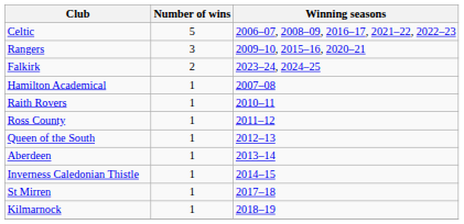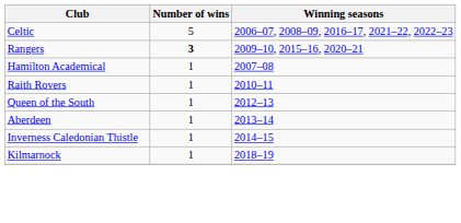 <table class="wikitable">
 <tr>
 <th width=200>Club</th>
 <th>Number of wins</th>
 <th>Winning seasons</th>
 </tr>
 <tr>
 <td><a href='#'>Celtic</a></td>
 <td align=center>5</td>
 <td><a href='#'>2006–07</a>, <a href='#'>2008–09</a>, <a href='#'>2016–17</a>, <a href='#'>2021–22</a>, <a href='#'>2022–23</a></td>
 </tr>
 <tr>
 <td><a href='#'>Rangers</a></td>
-<td align=center>3</td>
+<td align=center><strong>3</strong></td>
 <td><a href='#'>2009–10</a>, <a href='#'>2015–16</a>, <a href='#'>2020–21</a></td>
-</tr>
-<tr>
-<td><a href='#'>Falkirk</a></td>
-<td align=center>2</td>
-<td><a href='#'>2023–24</a>, <a href='#'>2024–25</a></td>
 </tr>
 <tr>
 <td><a href='#'>Hamilton Academical</a></td>
 <td align=center>1</td>
 <td><a href='#'>2007–08</a></td>
 </tr>
 <tr>
 <td><a href='#'>Raith Rovers</a></td>
 <td align=center>1</td>
 <td><a href='#'>2010–11</a></td>
-</tr>
-<tr>
-<td><a href='#'>Ross County</a></td>
-<td align=center>1</td>
-<td><a href='#'>2011–12</a></td>
 </tr>
 <tr>
 <td><a href='#'>Queen of the South</a></td>
 <td align=center>1</td>
 <td><a href='#'>2012–13</a></td>
 </tr>
 <tr>
 <td><a href='#'>Aberdeen</a></td>
 <td align=center>1</td>
 <td><a href='#'>2013–14</a></td>
 </tr>
 <tr>
 <td><a href='#'>Inverness Caledonian Thistle</a></td>
 <td align=center>1</td>
 <td><a href='#'>2014–15</a></td>
 </tr>
 <tr>
-<td><a href='#'>St Mirren</a></td>
-<td align=center>1</td>
-<td><a href='#'>2017–18</a></td>
-</tr>
-<tr>
 <td><a href='#'>Kilmarnock</a></td>
 <td align=center>1</td>
 <td><a href='#'>2018–19</a></td>
 </tr>
 <tr>
 </tr>
 </table>
